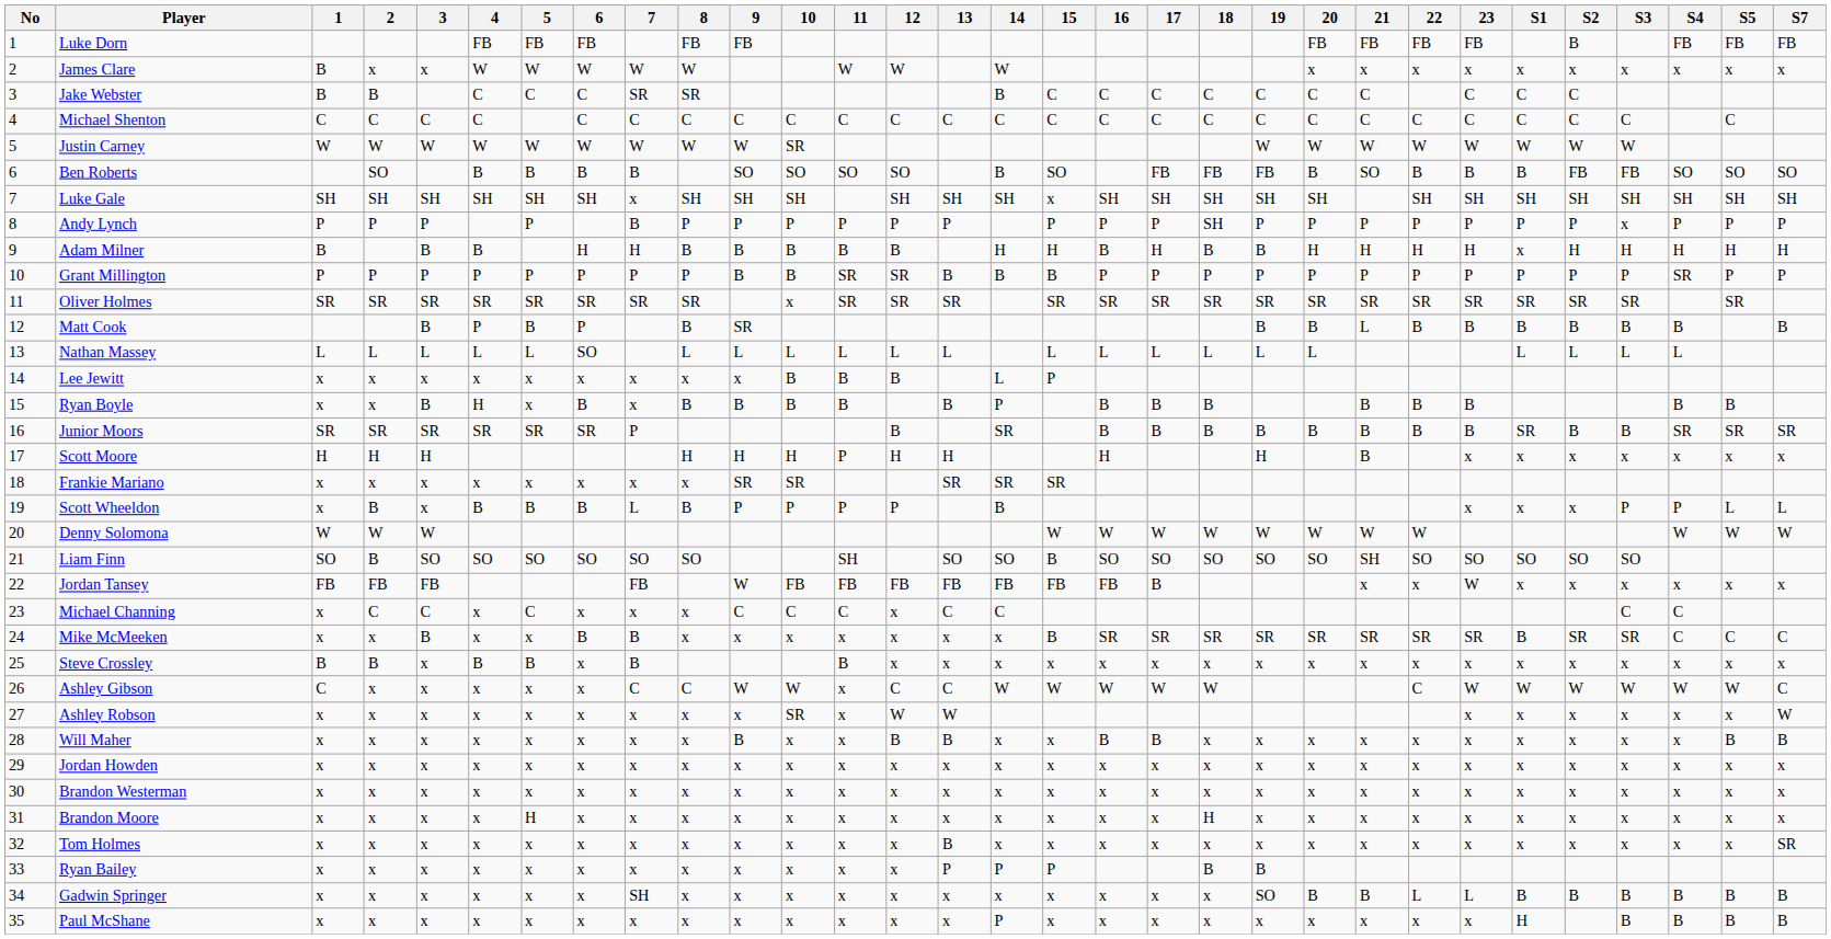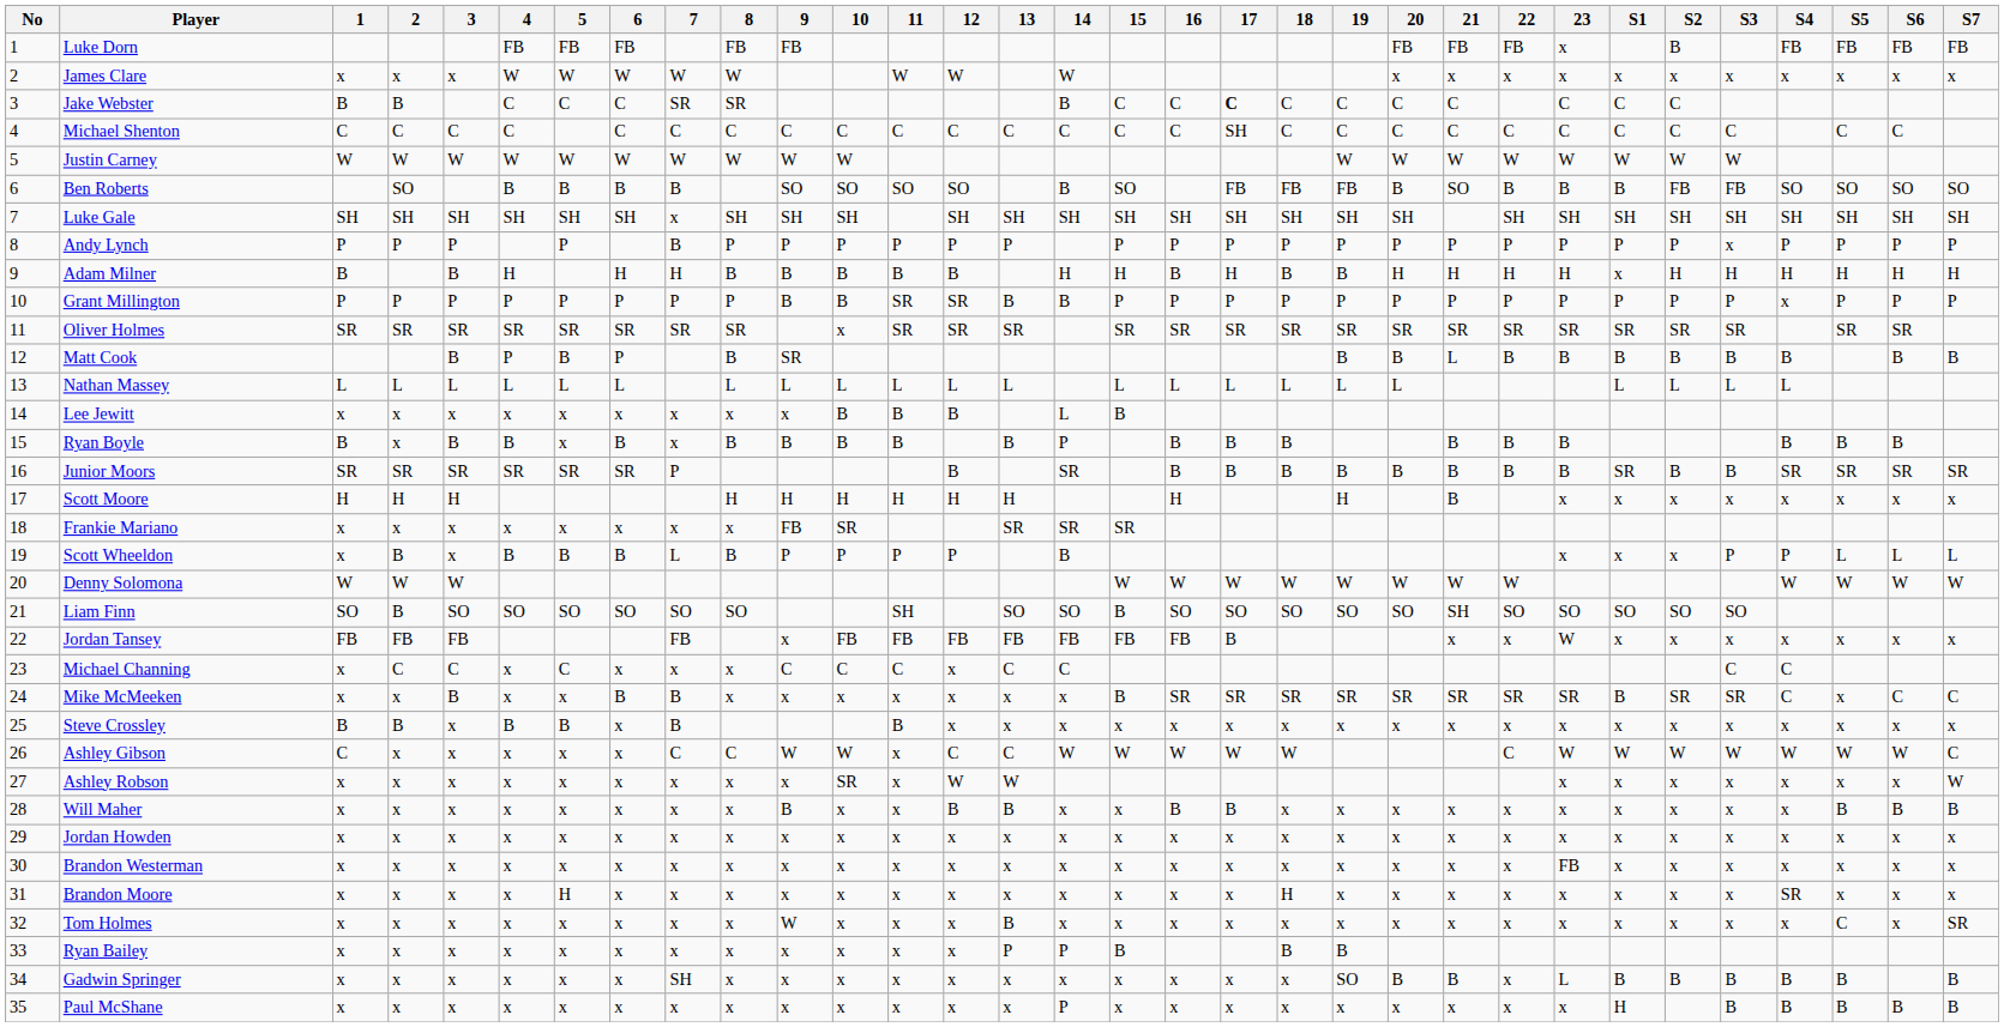 <table class="wikitable"  style="font-size:85%; width:100%;">
 <tr>
 <th>No</th>
 <th>Player</th>
 <th>1</th>
 <th>2</th>
 <th>3</th>
 <th>4</th>
 <th>5</th>
 <th>6</th>
 <th>7</th>
 <th>8</th>
 <th>9</th>
 <th>10</th>
 <th>11</th>
 <th>12</th>
 <th>13</th>
 <th>14</th>
 <th>15</th>
 <th>16</th>
 <th>17</th>
 <th>18</th>
 <th>19</th>
 <th>20</th>
 <th>21</th>
 <th>22</th>
 <th>23</th>
 <th>S1</th>
 <th>S2</th>
 <th>S3</th>
 <th>S4</th>
 <th>S5</th>
+<th>S6</th>
 <th>S7</th>
 </tr>
 <tr>
 <td>1</td>
 <td><a href='#'>Luke Dorn</a></td>
 <td></td>
 <td></td>
 <td></td>
 <td>FB</td>
 <td>FB</td>
 <td>FB</td>
 <td></td>
 <td>FB</td>
 <td>FB</td>
 <td></td>
 <td></td>
 <td></td>
 <td></td>
 <td></td>
 <td></td>
 <td></td>
 <td></td>
 <td></td>
 <td></td>
 <td>FB</td>
 <td>FB</td>
 <td>FB</td>
-<td>FB</td>
+<td>x</td>
 <td></td>
 <td>B</td>
 <td></td>
+<td>FB</td>
 <td>FB</td>
 <td>FB</td>
 <td>FB</td>
 </tr>
 <tr>
 <td>2</td>
 <td><a href='#'>James Clare</a></td>
-<td>B</td>
+<td>x</td>
 <td>x</td>
 <td>x</td>
 <td>W</td>
 <td>W</td>
 <td>W</td>
 <td>W</td>
 <td>W</td>
 <td></td>
 <td></td>
 <td>W</td>
 <td>W</td>
 <td></td>
 <td>W</td>
 <td></td>
 <td></td>
 <td></td>
 <td></td>
 <td></td>
+<td>x</td>
 <td>x</td>
 <td>x</td>
 <td>x</td>
 <td>x</td>
 <td>x</td>
 <td>x</td>
 <td>x</td>
 <td>x</td>
 <td>x</td>
 <td>x</td>
 </tr>
 <tr>
 <td>3</td>
 <td><a href='#'>Jake Webster</a></td>
 <td>B</td>
 <td>B</td>
 <td></td>
 <td>C</td>
 <td>C</td>
 <td>C</td>
 <td>SR</td>
 <td>SR</td>
 <td></td>
 <td></td>
 <td></td>
 <td></td>
 <td></td>
 <td>B</td>
 <td>C</td>
 <td>C</td>
-<td>C</td>
+<td><strong>C</strong></td>
 <td>C</td>
 <td>C</td>
 <td>C</td>
 <td>C</td>
 <td></td>
 <td>C</td>
 <td>C</td>
 <td>C</td>
+<td></td>
 <td></td>
 <td></td>
 <td></td>
 <td></td>
 </tr>
 <tr>
 <td>4</td>
 <td><a href='#'>Michael Shenton</a></td>
 <td>C</td>
 <td>C</td>
 <td>C</td>
 <td>C</td>
 <td></td>
 <td>C</td>
 <td>C</td>
 <td>C</td>
 <td>C</td>
 <td>C</td>
 <td>C</td>
 <td>C</td>
 <td>C</td>
 <td>C</td>
 <td>C</td>
 <td>C</td>
-<td>C</td>
+<td>SH</td>
 <td>C</td>
 <td>C</td>
 <td>C</td>
 <td>C</td>
 <td>C</td>
 <td>C</td>
 <td>C</td>
 <td>C</td>
 <td>C</td>
 <td></td>
+<td>C</td>
 <td>C</td>
 <td></td>
 </tr>
 <tr>
 <td>5</td>
 <td><a href='#'>Justin Carney</a></td>
 <td>W</td>
 <td>W</td>
 <td>W</td>
 <td>W</td>
 <td>W</td>
 <td>W</td>
 <td>W</td>
 <td>W</td>
 <td>W</td>
-<td>SR</td>
+<td>W</td>
 <td></td>
 <td></td>
 <td></td>
 <td></td>
 <td></td>
 <td></td>
 <td></td>
 <td></td>
 <td>W</td>
 <td>W</td>
 <td>W</td>
 <td>W</td>
 <td>W</td>
 <td>W</td>
 <td>W</td>
 <td>W</td>
+<td></td>
 <td></td>
 <td></td>
 <td></td>
 </tr>
 <tr>
 <td>6</td>
 <td><a href='#'>Ben Roberts</a></td>
 <td></td>
 <td>SO</td>
 <td></td>
 <td>B</td>
 <td>B</td>
 <td>B</td>
 <td>B</td>
 <td></td>
 <td>SO</td>
 <td>SO</td>
 <td>SO</td>
 <td>SO</td>
 <td></td>
 <td>B</td>
 <td>SO</td>
 <td></td>
 <td>FB</td>
 <td>FB</td>
 <td>FB</td>
 <td>B</td>
 <td>SO</td>
 <td>B</td>
 <td>B</td>
 <td>B</td>
 <td>FB</td>
 <td>FB</td>
 <td>SO</td>
 <td>SO</td>
 <td>SO</td>
+<td>SO</td>
 </tr>
 <tr>
 <td>7</td>
 <td><a href='#'>Luke Gale</a></td>
 <td>SH</td>
 <td>SH</td>
 <td>SH</td>
 <td>SH</td>
 <td>SH</td>
 <td>SH</td>
 <td>x</td>
 <td>SH</td>
 <td>SH</td>
 <td>SH</td>
 <td></td>
 <td>SH</td>
 <td>SH</td>
 <td>SH</td>
-<td>x</td>
+<td>SH</td>
 <td>SH</td>
 <td>SH</td>
 <td>SH</td>
 <td>SH</td>
 <td>SH</td>
 <td></td>
+<td>SH</td>
 <td>SH</td>
 <td>SH</td>
 <td>SH</td>
 <td>SH</td>
 <td>SH</td>
 <td>SH</td>
 <td>SH</td>
 <td>SH</td>
 </tr>
 <tr>
 <td>8</td>
 <td><a href='#'>Andy Lynch</a></td>
 <td>P</td>
 <td>P</td>
 <td>P</td>
 <td></td>
 <td>P</td>
 <td></td>
 <td>B</td>
 <td>P</td>
 <td>P</td>
 <td>P</td>
 <td>P</td>
 <td>P</td>
 <td>P</td>
 <td></td>
 <td>P</td>
 <td>P</td>
 <td>P</td>
-<td>SH</td>
+<td>P</td>
 <td>P</td>
 <td>P</td>
 <td>P</td>
 <td>P</td>
 <td>P</td>
 <td>P</td>
 <td>P</td>
 <td>x</td>
 <td>P</td>
 <td>P</td>
 <td>P</td>
+<td>P</td>
 </tr>
 <tr>
 <td>9</td>
 <td><a href='#'>Adam Milner</a></td>
 <td>B</td>
 <td></td>
 <td>B</td>
-<td>B</td>
+<td>H</td>
 <td></td>
 <td>H</td>
 <td>H</td>
 <td>B</td>
 <td>B</td>
 <td>B</td>
 <td>B</td>
 <td>B</td>
 <td></td>
 <td>H</td>
 <td>H</td>
 <td>B</td>
 <td>H</td>
 <td>B</td>
 <td>B</td>
 <td>H</td>
 <td>H</td>
 <td>H</td>
 <td>H</td>
 <td>x</td>
 <td>H</td>
 <td>H</td>
 <td>H</td>
 <td>H</td>
 <td>H</td>
+<td>H</td>
 </tr>
 <tr>
 <td>10</td>
 <td><a href='#'>Grant Millington</a></td>
 <td>P</td>
 <td>P</td>
 <td>P</td>
 <td>P</td>
 <td>P</td>
 <td>P</td>
 <td>P</td>
 <td>P</td>
 <td>B</td>
 <td>B</td>
 <td>SR</td>
 <td>SR</td>
 <td>B</td>
 <td>B</td>
-<td>B</td>
 <td>P</td>
 <td>P</td>
 <td>P</td>
 <td>P</td>
 <td>P</td>
 <td>P</td>
 <td>P</td>
 <td>P</td>
 <td>P</td>
 <td>P</td>
 <td>P</td>
-<td>SR</td>
+<td>P</td>
+<td>x</td>
+<td>P</td>
 <td>P</td>
 <td>P</td>
 </tr>
 <tr>
 <td>11</td>
 <td><a href='#'>Oliver Holmes</a></td>
 <td>SR</td>
 <td>SR</td>
 <td>SR</td>
 <td>SR</td>
 <td>SR</td>
 <td>SR</td>
 <td>SR</td>
 <td>SR</td>
 <td></td>
 <td>x</td>
 <td>SR</td>
 <td>SR</td>
 <td>SR</td>
 <td></td>
 <td>SR</td>
 <td>SR</td>
 <td>SR</td>
 <td>SR</td>
 <td>SR</td>
 <td>SR</td>
 <td>SR</td>
 <td>SR</td>
 <td>SR</td>
 <td>SR</td>
 <td>SR</td>
 <td>SR</td>
 <td></td>
+<td>SR</td>
 <td>SR</td>
 <td></td>
 </tr>
 <tr>
 <td>12</td>
 <td><a href='#'>Matt Cook</a></td>
 <td></td>
 <td></td>
 <td>B</td>
 <td>P</td>
 <td>B</td>
 <td>P</td>
 <td></td>
 <td>B</td>
 <td>SR</td>
 <td></td>
 <td></td>
 <td></td>
 <td></td>
 <td></td>
 <td></td>
 <td></td>
 <td></td>
 <td></td>
 <td>B</td>
 <td>B</td>
 <td>L</td>
 <td>B</td>
 <td>B</td>
 <td>B</td>
 <td>B</td>
 <td>B</td>
 <td>B</td>
 <td></td>
 <td>B</td>
+<td>B</td>
 </tr>
 <tr>
 <td>13</td>
 <td><a href='#'>Nathan Massey</a></td>
 <td>L</td>
 <td>L</td>
 <td>L</td>
 <td>L</td>
 <td>L</td>
-<td>SO</td>
+<td>L</td>
 <td></td>
 <td>L</td>
 <td>L</td>
 <td>L</td>
 <td>L</td>
 <td>L</td>
 <td>L</td>
 <td></td>
 <td>L</td>
 <td>L</td>
 <td>L</td>
 <td>L</td>
 <td>L</td>
 <td>L</td>
 <td></td>
 <td></td>
 <td></td>
 <td>L</td>
 <td>L</td>
 <td>L</td>
 <td>L</td>
 <td></td>
 <td></td>
+<td></td>
 </tr>
 <tr>
 <td>14</td>
 <td><a href='#'>Lee Jewitt</a></td>
 <td>x</td>
 <td>x</td>
 <td>x</td>
 <td>x</td>
 <td>x</td>
 <td>x</td>
 <td>x</td>
 <td>x</td>
 <td>x</td>
 <td>B</td>
 <td>B</td>
 <td>B</td>
 <td></td>
 <td>L</td>
-<td>P</td>
+<td>B</td>
+<td></td>
 <td></td>
 <td></td>
 <td></td>
 <td></td>
 <td></td>
 <td></td>
 <td></td>
 <td></td>
 <td></td>
 <td></td>
 <td></td>
 <td></td>
 <td></td>
 <td></td>
 </tr>
 <tr>
 <td>15</td>
 <td><a href='#'>Ryan Boyle</a></td>
-<td>x</td>
+<td>B</td>
 <td>x</td>
 <td>B</td>
-<td>H</td>
+<td>B</td>
 <td>x</td>
 <td>B</td>
 <td>x</td>
 <td>B</td>
 <td>B</td>
 <td>B</td>
 <td>B</td>
 <td></td>
 <td>B</td>
 <td>P</td>
 <td></td>
 <td>B</td>
 <td>B</td>
 <td>B</td>
 <td></td>
 <td></td>
 <td>B</td>
 <td>B</td>
 <td>B</td>
 <td></td>
 <td></td>
 <td></td>
+<td>B</td>
 <td>B</td>
 <td>B</td>
 <td></td>
 </tr>
 <tr>
 <td>16</td>
 <td><a href='#'>Junior Moors</a></td>
 <td>SR</td>
 <td>SR</td>
 <td>SR</td>
 <td>SR</td>
 <td>SR</td>
 <td>SR</td>
 <td>P</td>
 <td></td>
 <td></td>
 <td></td>
 <td></td>
 <td>B</td>
 <td></td>
 <td>SR</td>
 <td></td>
 <td>B</td>
 <td>B</td>
 <td>B</td>
 <td>B</td>
 <td>B</td>
 <td>B</td>
 <td>B</td>
 <td>B</td>
 <td>SR</td>
 <td>B</td>
 <td>B</td>
 <td>SR</td>
 <td>SR</td>
 <td>SR</td>
+<td>SR</td>
 </tr>
 <tr>
 <td>17</td>
 <td><a href='#'>Scott Moore</a></td>
 <td>H</td>
 <td>H</td>
 <td>H</td>
 <td></td>
 <td></td>
 <td></td>
 <td></td>
 <td>H</td>
 <td>H</td>
 <td>H</td>
-<td>P</td>
+<td>H</td>
 <td>H</td>
 <td>H</td>
 <td></td>
 <td></td>
 <td>H</td>
 <td></td>
 <td></td>
 <td>H</td>
 <td></td>
 <td>B</td>
 <td></td>
+<td>x</td>
 <td>x</td>
 <td>x</td>
 <td>x</td>
 <td>x</td>
 <td>x</td>
 <td>x</td>
 <td>x</td>
 </tr>
 <tr>
 <td>18</td>
 <td><a href='#'>Frankie Mariano</a></td>
 <td>x</td>
 <td>x</td>
 <td>x</td>
 <td>x</td>
 <td>x</td>
 <td>x</td>
 <td>x</td>
 <td>x</td>
-<td>SR</td>
+<td>FB</td>
 <td>SR</td>
 <td></td>
 <td></td>
 <td>SR</td>
 <td>SR</td>
 <td>SR</td>
+<td></td>
 <td></td>
 <td></td>
 <td></td>
 <td></td>
 <td></td>
 <td></td>
 <td></td>
 <td></td>
 <td></td>
 <td></td>
 <td></td>
 <td></td>
 <td></td>
 <td></td>
 </tr>
 <tr>
 <td>19</td>
 <td><a href='#'>Scott Wheeldon</a></td>
 <td>x</td>
 <td>B</td>
 <td>x</td>
 <td>B</td>
 <td>B</td>
 <td>B</td>
 <td>L</td>
 <td>B</td>
 <td>P</td>
 <td>P</td>
 <td>P</td>
 <td>P</td>
 <td></td>
 <td>B</td>
 <td></td>
 <td></td>
 <td></td>
 <td></td>
 <td></td>
 <td></td>
 <td></td>
 <td></td>
 <td>x</td>
 <td>x</td>
 <td>x</td>
 <td>P</td>
 <td>P</td>
 <td>L</td>
 <td>L</td>
+<td>L</td>
 </tr>
 <tr>
 <td>20</td>
 <td><a href='#'>Denny Solomona</a></td>
 <td>W</td>
 <td>W</td>
 <td>W</td>
 <td></td>
 <td></td>
 <td></td>
 <td></td>
 <td></td>
 <td></td>
 <td></td>
 <td></td>
 <td></td>
 <td></td>
 <td></td>
 <td>W</td>
 <td>W</td>
 <td>W</td>
 <td>W</td>
 <td>W</td>
 <td>W</td>
 <td>W</td>
 <td>W</td>
 <td></td>
 <td></td>
 <td></td>
 <td></td>
+<td>W</td>
 <td>W</td>
 <td>W</td>
 <td>W</td>
 </tr>
 <tr>
 <td>21</td>
 <td><a href='#'>Liam Finn</a></td>
 <td>SO</td>
 <td>B</td>
 <td>SO</td>
 <td>SO</td>
 <td>SO</td>
 <td>SO</td>
 <td>SO</td>
 <td>SO</td>
 <td></td>
 <td></td>
 <td>SH</td>
 <td></td>
 <td>SO</td>
 <td>SO</td>
 <td>B</td>
 <td>SO</td>
 <td>SO</td>
 <td>SO</td>
 <td>SO</td>
 <td>SO</td>
 <td>SH</td>
 <td>SO</td>
 <td>SO</td>
 <td>SO</td>
 <td>SO</td>
 <td>SO</td>
 <td></td>
 <td></td>
 <td></td>
+<td></td>
 </tr>
 <tr>
 <td>22</td>
 <td><a href='#'>Jordan Tansey</a></td>
 <td>FB</td>
 <td>FB</td>
 <td>FB</td>
 <td></td>
 <td></td>
 <td></td>
 <td>FB</td>
 <td></td>
-<td>W</td>
+<td>x</td>
 <td>FB</td>
 <td>FB</td>
 <td>FB</td>
 <td>FB</td>
 <td>FB</td>
 <td>FB</td>
 <td>FB</td>
 <td>B</td>
 <td></td>
 <td></td>
 <td></td>
 <td>x</td>
 <td>x</td>
 <td>W</td>
+<td>x</td>
 <td>x</td>
 <td>x</td>
 <td>x</td>
 <td>x</td>
 <td>x</td>
 <td>x</td>
 </tr>
 <tr>
 <td>23</td>
 <td><a href='#'>Michael Channing</a></td>
 <td>x</td>
 <td>C</td>
 <td>C</td>
 <td>x</td>
 <td>C</td>
 <td>x</td>
 <td>x</td>
 <td>x</td>
 <td>C</td>
 <td>C</td>
 <td>C</td>
 <td>x</td>
 <td>C</td>
 <td>C</td>
 <td></td>
 <td></td>
 <td></td>
 <td></td>
 <td></td>
 <td></td>
 <td></td>
 <td></td>
 <td></td>
 <td></td>
 <td></td>
 <td>C</td>
 <td>C</td>
 <td></td>
 <td></td>
+<td></td>
 </tr>
 <tr>
 <td>24</td>
 <td><a href='#'>Mike McMeeken</a></td>
 <td>x</td>
 <td>x</td>
 <td>B</td>
 <td>x</td>
 <td>x</td>
 <td>B</td>
 <td>B</td>
 <td>x</td>
 <td>x</td>
 <td>x</td>
 <td>x</td>
 <td>x</td>
 <td>x</td>
 <td>x</td>
 <td>B</td>
 <td>SR</td>
 <td>SR</td>
 <td>SR</td>
 <td>SR</td>
 <td>SR</td>
 <td>SR</td>
 <td>SR</td>
 <td>SR</td>
 <td>B</td>
 <td>SR</td>
 <td>SR</td>
 <td>C</td>
+<td>x</td>
 <td>C</td>
 <td>C</td>
 </tr>
 <tr>
 <td>25</td>
 <td><a href='#'>Steve Crossley</a></td>
 <td>B</td>
 <td>B</td>
 <td>x</td>
 <td>B</td>
 <td>B</td>
 <td>x</td>
 <td>B</td>
 <td></td>
 <td></td>
 <td></td>
 <td>B</td>
+<td>x</td>
 <td>x</td>
 <td>x</td>
 <td>x</td>
 <td>x</td>
 <td>x</td>
 <td>x</td>
 <td>x</td>
 <td>x</td>
 <td>x</td>
 <td>x</td>
 <td>x</td>
 <td>x</td>
 <td>x</td>
 <td>x</td>
 <td>x</td>
 <td>x</td>
 <td>x</td>
 <td>x</td>
 </tr>
 <tr>
 <td>26</td>
 <td><a href='#'>Ashley Gibson</a></td>
 <td>C</td>
 <td>x</td>
 <td>x</td>
 <td>x</td>
 <td>x</td>
 <td>x</td>
 <td>C</td>
 <td>C</td>
 <td>W</td>
 <td>W</td>
 <td>x</td>
 <td>C</td>
 <td>C</td>
 <td>W</td>
 <td>W</td>
 <td>W</td>
 <td>W</td>
 <td>W</td>
 <td></td>
 <td></td>
 <td></td>
 <td>C</td>
 <td>W</td>
 <td>W</td>
 <td>W</td>
 <td>W</td>
 <td>W</td>
 <td>W</td>
+<td>W</td>
 <td>C</td>
 </tr>
 <tr>
 <td>27</td>
 <td><a href='#'>Ashley Robson</a></td>
 <td>x</td>
 <td>x</td>
 <td>x</td>
 <td>x</td>
 <td>x</td>
 <td>x</td>
 <td>x</td>
 <td>x</td>
 <td>x</td>
 <td>SR</td>
 <td>x</td>
 <td>W</td>
 <td>W</td>
 <td></td>
 <td></td>
 <td></td>
 <td></td>
 <td></td>
 <td></td>
 <td></td>
 <td></td>
 <td></td>
+<td>x</td>
 <td>x</td>
 <td>x</td>
 <td>x</td>
 <td>x</td>
 <td>x</td>
 <td>x</td>
 <td>W</td>
 </tr>
 <tr>
 <td>28</td>
 <td><a href='#'>Will Maher</a></td>
 <td>x</td>
 <td>x</td>
 <td>x</td>
 <td>x</td>
 <td>x</td>
 <td>x</td>
 <td>x</td>
 <td>x</td>
 <td>B</td>
 <td>x</td>
 <td>x</td>
 <td>B</td>
 <td>B</td>
 <td>x</td>
 <td>x</td>
 <td>B</td>
 <td>B</td>
 <td>x</td>
 <td>x</td>
 <td>x</td>
 <td>x</td>
 <td>x</td>
 <td>x</td>
 <td>x</td>
 <td>x</td>
 <td>x</td>
 <td>x</td>
 <td>B</td>
 <td>B</td>
+<td>B</td>
 </tr>
 <tr>
 <td>29</td>
 <td><a href='#'>Jordan Howden</a></td>
+<td>x</td>
 <td>x</td>
 <td>x</td>
 <td>x</td>
 <td>x</td>
 <td>x</td>
 <td>x</td>
 <td>x</td>
 <td>x</td>
 <td>x</td>
 <td>x</td>
 <td>x</td>
 <td>x</td>
 <td>x</td>
 <td>x</td>
 <td>x</td>
 <td>x</td>
 <td>x</td>
 <td>x</td>
 <td>x</td>
 <td>x</td>
 <td>x</td>
 <td>x</td>
 <td>x</td>
 <td>x</td>
 <td>x</td>
 <td>x</td>
 <td>x</td>
 <td>x</td>
 <td>x</td>
 </tr>
 <tr>
 <td>30</td>
 <td><a href='#'>Brandon Westerman</a></td>
 <td>x</td>
 <td>x</td>
 <td>x</td>
 <td>x</td>
 <td>x</td>
 <td>x</td>
 <td>x</td>
 <td>x</td>
 <td>x</td>
 <td>x</td>
 <td>x</td>
 <td>x</td>
 <td>x</td>
 <td>x</td>
 <td>x</td>
 <td>x</td>
 <td>x</td>
 <td>x</td>
 <td>x</td>
 <td>x</td>
 <td>x</td>
 <td>x</td>
+<td>FB</td>
 <td>x</td>
 <td>x</td>
 <td>x</td>
 <td>x</td>
 <td>x</td>
 <td>x</td>
 <td>x</td>
 </tr>
 <tr>
 <td>31</td>
 <td><a href='#'>Brandon Moore</a></td>
 <td>x</td>
 <td>x</td>
 <td>x</td>
 <td>x</td>
 <td>H</td>
 <td>x</td>
 <td>x</td>
 <td>x</td>
 <td>x</td>
 <td>x</td>
 <td>x</td>
 <td>x</td>
 <td>x</td>
 <td>x</td>
 <td>x</td>
 <td>x</td>
 <td>x</td>
 <td>H</td>
 <td>x</td>
 <td>x</td>
 <td>x</td>
 <td>x</td>
 <td>x</td>
 <td>x</td>
 <td>x</td>
 <td>x</td>
+<td>SR</td>
 <td>x</td>
 <td>x</td>
 <td>x</td>
 </tr>
 <tr>
 <td>32</td>
 <td><a href='#'>Tom Holmes</a></td>
 <td>x</td>
 <td>x</td>
 <td>x</td>
 <td>x</td>
 <td>x</td>
 <td>x</td>
 <td>x</td>
 <td>x</td>
-<td>x</td>
+<td>W</td>
 <td>x</td>
 <td>x</td>
 <td>x</td>
 <td>B</td>
 <td>x</td>
 <td>x</td>
 <td>x</td>
 <td>x</td>
 <td>x</td>
 <td>x</td>
 <td>x</td>
 <td>x</td>
 <td>x</td>
 <td>x</td>
 <td>x</td>
 <td>x</td>
 <td>x</td>
 <td>x</td>
+<td>C</td>
 <td>x</td>
 <td>SR</td>
 </tr>
 <tr>
 <td>33</td>
 <td><a href='#'>Ryan Bailey</a></td>
 <td>x</td>
 <td>x</td>
 <td>x</td>
 <td>x</td>
 <td>x</td>
 <td>x</td>
 <td>x</td>
 <td>x</td>
 <td>x</td>
 <td>x</td>
 <td>x</td>
 <td>x</td>
 <td>P</td>
 <td>P</td>
-<td>P</td>
+<td>B</td>
 <td></td>
 <td></td>
 <td>B</td>
 <td>B</td>
+<td></td>
 <td></td>
 <td></td>
 <td></td>
 <td></td>
 <td></td>
 <td></td>
 <td></td>
 <td></td>
 <td></td>
 <td></td>
 </tr>
 <tr>
 <td>34</td>
 <td><a href='#'>Gadwin Springer</a></td>
 <td>x</td>
 <td>x</td>
 <td>x</td>
 <td>x</td>
 <td>x</td>
 <td>x</td>
 <td>SH</td>
 <td>x</td>
 <td>x</td>
 <td>x</td>
 <td>x</td>
 <td>x</td>
 <td>x</td>
 <td>x</td>
 <td>x</td>
 <td>x</td>
 <td>x</td>
 <td>x</td>
 <td>SO</td>
 <td>B</td>
 <td>B</td>
-<td>L</td>
+<td>x</td>
 <td>L</td>
 <td>B</td>
 <td>B</td>
 <td>B</td>
 <td>B</td>
 <td>B</td>
+<td></td>
 <td>B</td>
 </tr>
 <tr>
 <td>35</td>
 <td><a href='#'>Paul McShane</a></td>
 <td>x</td>
 <td>x</td>
 <td>x</td>
 <td>x</td>
 <td>x</td>
 <td>x</td>
 <td>x</td>
 <td>x</td>
 <td>x</td>
 <td>x</td>
 <td>x</td>
 <td>x</td>
 <td>x</td>
 <td>P</td>
 <td>x</td>
 <td>x</td>
 <td>x</td>
 <td>x</td>
 <td>x</td>
 <td>x</td>
 <td>x</td>
 <td>x</td>
 <td>x</td>
 <td>H</td>
 <td></td>
 <td>B</td>
 <td>B</td>
 <td>B</td>
 <td>B</td>
+<td>B</td>
 </tr>
 </table>
